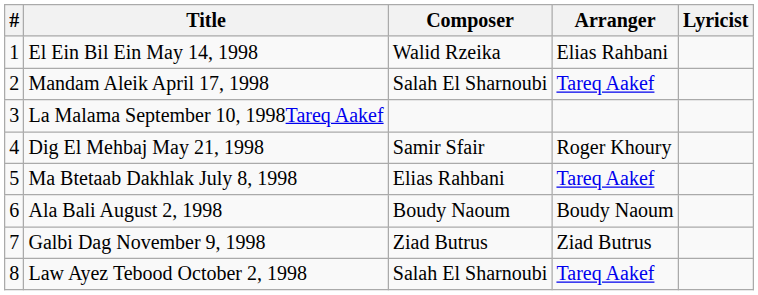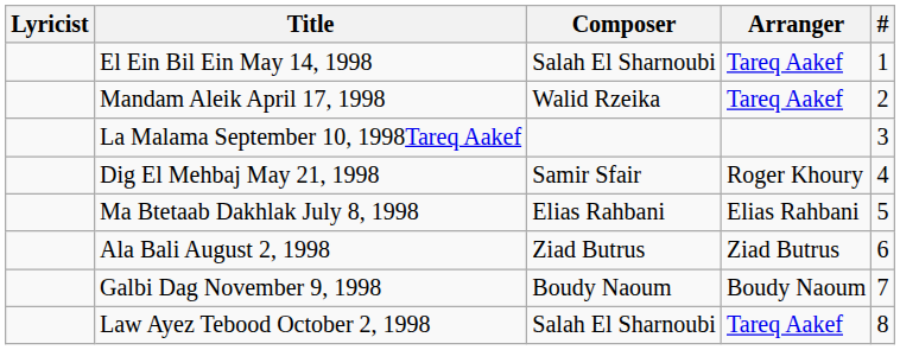 <table class="wikitable">
 <tr>
-<th align="center">#</th>
+<th align="center">Lyricist</th>
 <th align="center">Title</th>
 <th align="center">Composer</th>
 <th align="center">Arranger</th>
-<th align="center">Lyricist</th>
+<th align="center">#</th>
 </tr>
 <tr>
+<td></td>
+<td>El Ein Bil Ein May 14, 1998</td>
+<td>Salah El Sharnoubi</td>
+<td><a href='#'>Tareq Aakef</a></td>
 <td>1</td>
-<td>El Ein Bil Ein May 14, 1998</td>
-<td>Walid Rzeika</td>
-<td>Elias Rahbani</td>
-<td></td>
 </tr>
 <tr>
+<td></td>
+<td>Mandam Aleik April 17, 1998</td>
+<td>Walid Rzeika</td>
+<td><a href='#'>Tareq Aakef</a></td>
 <td>2</td>
-<td>Mandam Aleik April 17, 1998</td>
-<td>Salah El Sharnoubi</td>
-<td><a href='#'>Tareq Aakef</a></td>
-<td></td>
 </tr>
 <tr>
-<td>3</td>
+<td></td>
 <td>La Malama September 10, 1998<a href='#'>Tareq Aakef</a></td>
 <td></td>
 <td></td>
-<td></td>
+<td>3</td>
 </tr>
 <tr>
-<td>4</td>
+<td></td>
 <td>Dig El Mehbaj May 21, 1998</td>
 <td>Samir Sfair</td>
 <td>Roger Khoury</td>
-<td></td>
+<td>4</td>
 </tr>
 <tr>
-<td>5</td>
+<td></td>
 <td>Ma Btetaab Dakhlak July 8, 1998</td>
 <td>Elias Rahbani</td>
-<td><a href='#'>Tareq Aakef</a></td>
-<td></td>
+<td>Elias Rahbani</td>
+<td>5</td>
 </tr>
 <tr>
+<td></td>
+<td>Ala Bali August 2, 1998</td>
+<td>Ziad Butrus</td>
+<td>Ziad Butrus</td>
 <td>6</td>
-<td>Ala Bali August 2, 1998</td>
+</tr>
+<tr>
+<td></td>
+<td>Galbi Dag November 9, 1998</td>
 <td>Boudy Naoum</td>
 <td>Boudy Naoum</td>
-<td></td>
+<td>7</td>
 </tr>
 <tr>
-<td>7</td>
-<td>Galbi Dag November 9, 1998</td>
-<td>Ziad Butrus</td>
-<td>Ziad Butrus</td>
 <td></td>
-</tr>
-<tr>
-<td>8</td>
 <td>Law Ayez Tebood October 2, 1998</td>
 <td>Salah El Sharnoubi</td>
 <td><a href='#'>Tareq Aakef</a></td>
-<td></td>
+<td>8</td>
 </tr>
 </table>
